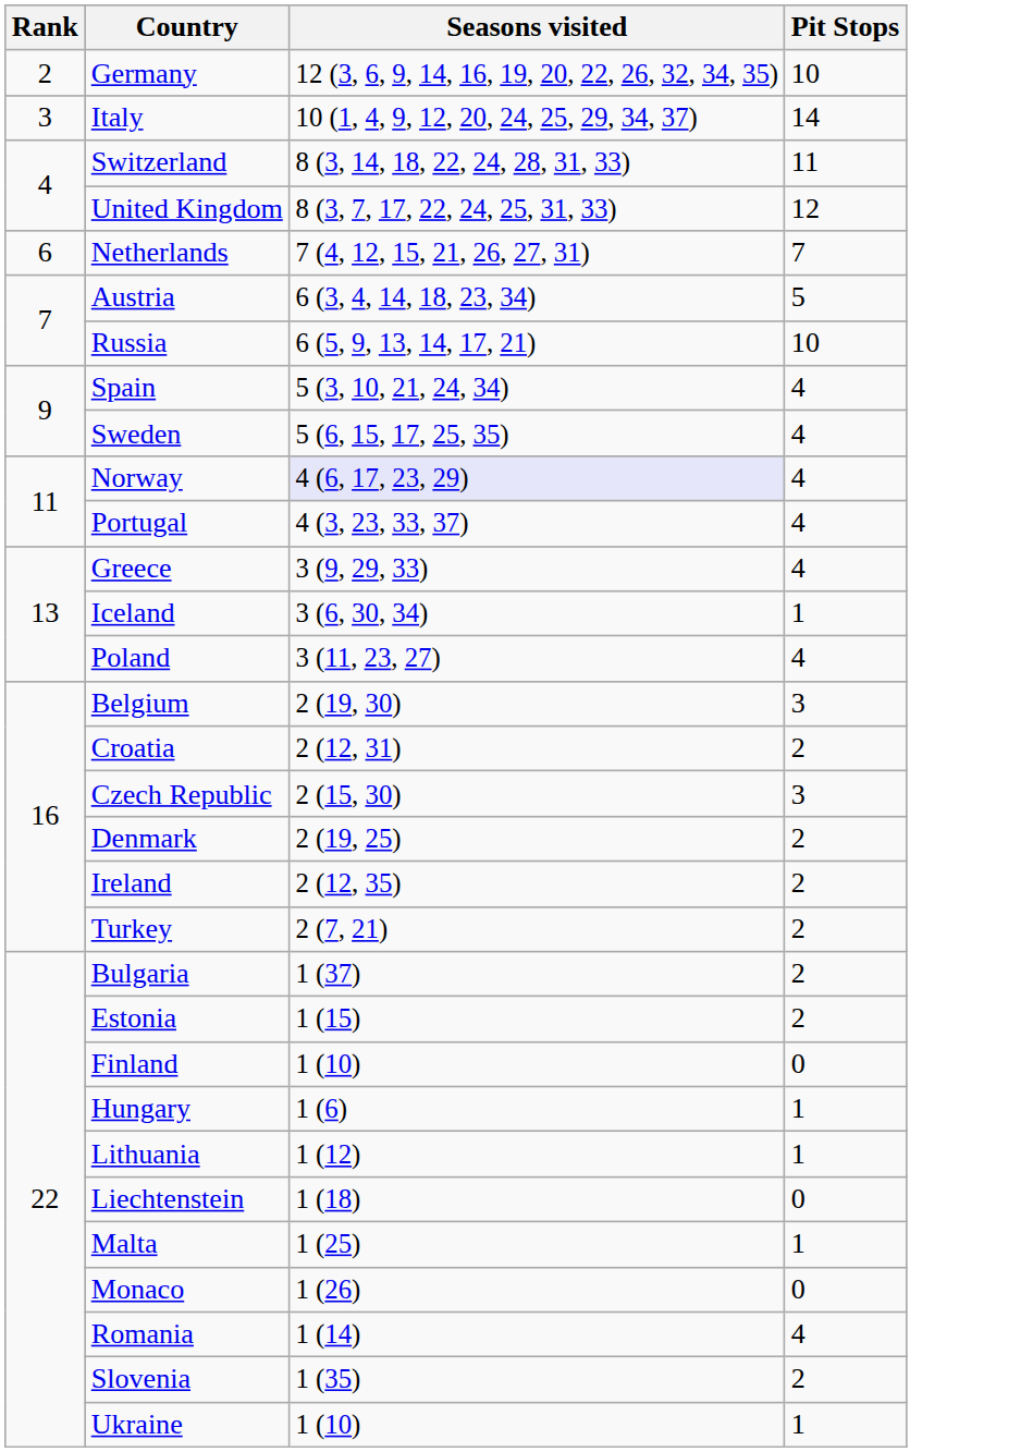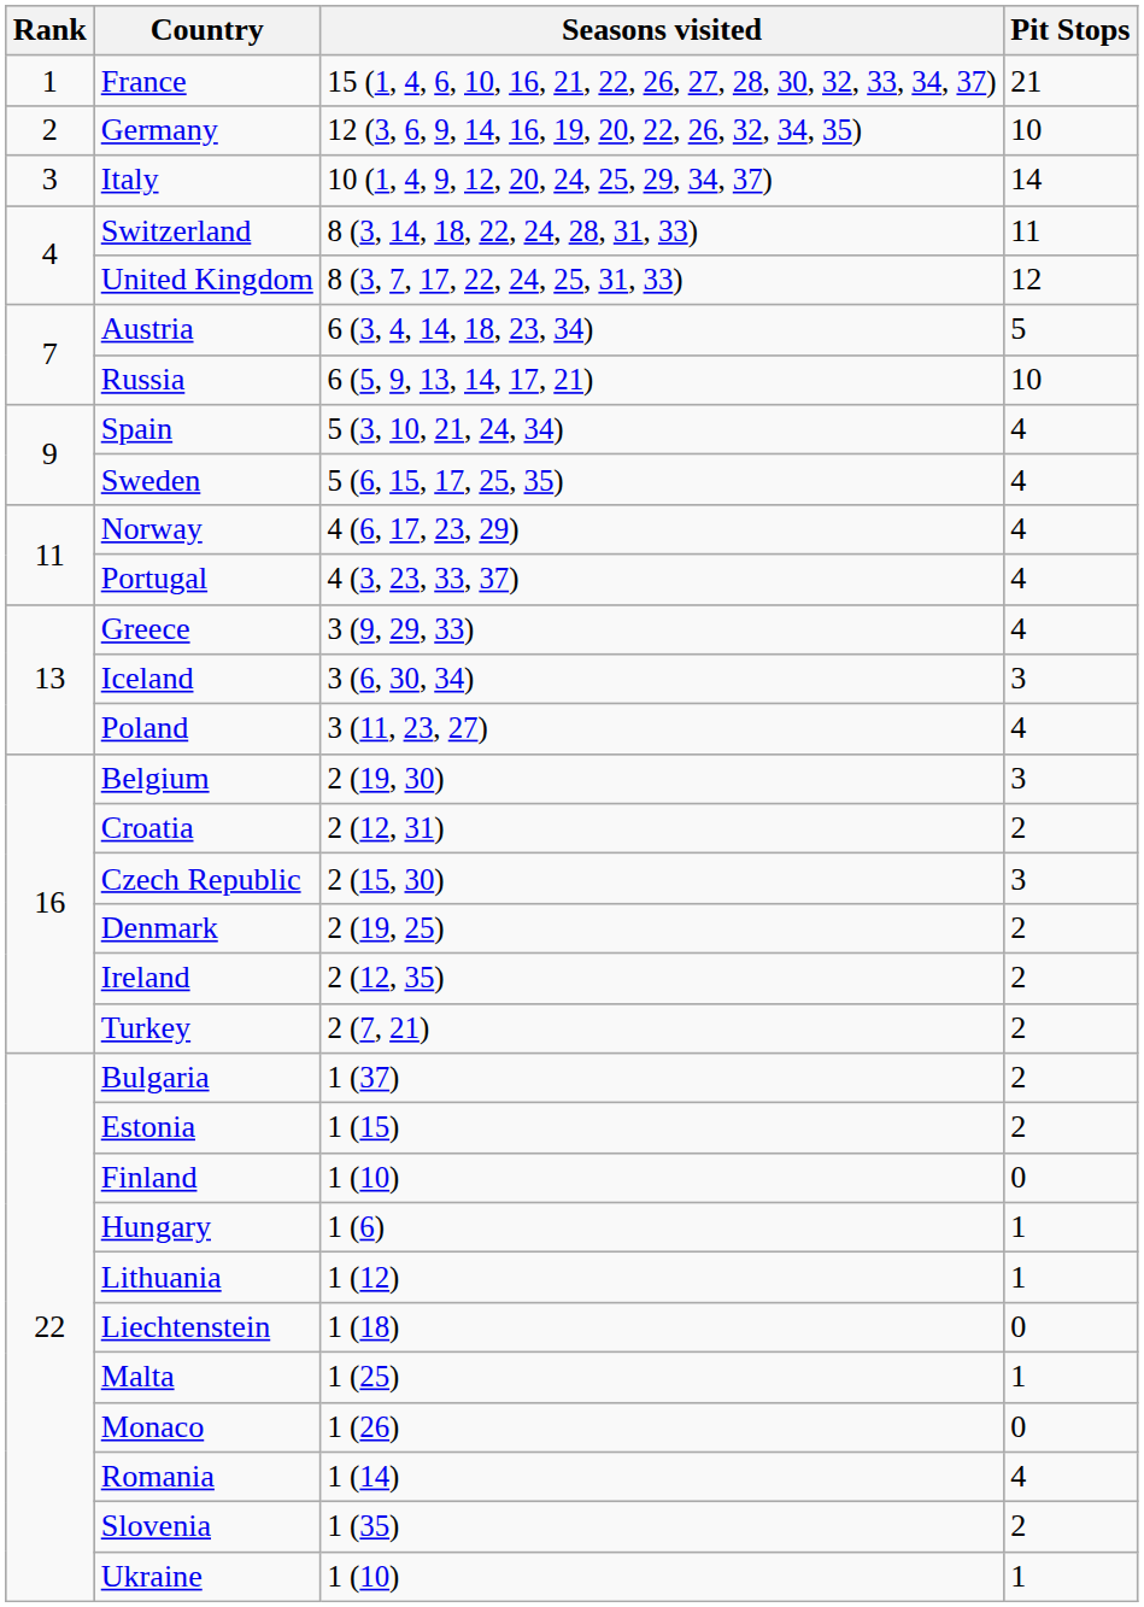 <table class="wikitable">
 <tr>
 <th>Rank</th>
 <th>Country</th>
 <th>Seasons visited</th>
 <th>Pit Stops</th>
+</tr>
+<tr>
+<td style="text-align:center">1</td>
+<td><a href='#'>France</a></td>
+<td style="font-size:95%">15 (<a href='#'>1</a>, <a href='#'>4</a>, <a href='#'>6</a>, <a href='#'>10</a>, <a href='#'>16</a>, <a href='#'>21</a>, <a href='#'>22</a>, <a href='#'>26</a>, <a href='#'>27</a>, <a href='#'>28</a>, <a href='#'>30</a>, <a href='#'>32</a>, <a href='#'>33</a>, <a href='#'>34</a>, <a href='#'>37</a>)</td>
+<td>21</td>
 </tr>
 <tr>
 <td style="text-align:center">2</td>
 <td><a href='#'>Germany</a></td>
 <td style="font-size:95%">12 (<a href='#'>3</a>, <a href='#'>6</a>, <a href='#'>9</a>, <a href='#'>14</a>, <a href='#'>16</a>, <a href='#'>19</a>, <a href='#'>20</a>, <a href='#'>22</a>, <a href='#'>26</a>, <a href='#'>32</a>, <a href='#'>34</a>, <a href='#'>35</a>)</td>
 <td>10</td>
 </tr>
 <tr>
 <td style="text-align:center">3</td>
 <td><a href='#'>Italy</a></td>
 <td style="font-size:95%">10 (<a href='#'>1</a>, <a href='#'>4</a>, <a href='#'>9</a>, <a href='#'>12</a>, <a href='#'>20</a>, <a href='#'>24</a>, <a href='#'>25</a>, <a href='#'>29</a>, <a href='#'>34</a>, <a href='#'>37</a>)</td>
 <td>14</td>
 </tr>
 <tr>
 <td rowspan="2" style="text-align:center">4</td>
 <td><a href='#'>Switzerland</a></td>
 <td style="font-size:95%">8 (<a href='#'>3</a>, <a href='#'>14</a>, <a href='#'>18</a>, <a href='#'>22</a>, <a href='#'>24</a>, <a href='#'>28</a>, <a href='#'>31</a>, <a href='#'>33</a>)</td>
 <td>11</td>
 </tr>
 <tr>
 <td><a href='#'>United Kingdom</a></td>
 <td style="font-size:95%">8 (<a href='#'>3</a>, <a href='#'>7</a>, <a href='#'>17</a>, <a href='#'>22</a>, <a href='#'>24</a>, <a href='#'>25</a>, <a href='#'>31</a>, <a href='#'>33</a>)</td>
 <td>12</td>
-</tr>
-<tr>
-<td style="text-align:center;">6</td>
-<td><a href='#'>Netherlands</a></td>
-<td style="font-size:95%">7 (<a href='#'>4</a>, <a href='#'>12</a>, <a href='#'>15</a>, <a href='#'>21</a>, <a href='#'>26</a>, <a href='#'>27</a>, <a href='#'>31</a>)</td>
-<td>7</td>
 </tr>
 <tr>
 <td rowspan="2" style="text-align:center;">7</td>
 <td><a href='#'>Austria</a></td>
 <td style="font-size:95%">6 (<a href='#'>3</a>, <a href='#'>4</a>, <a href='#'>14</a>, <a href='#'>18</a>, <a href='#'>23</a>, <a href='#'>34</a>)</td>
 <td>5</td>
 </tr>
 <tr>
 <td><a href='#'>Russia</a></td>
 <td style="font-size:95%">6 (<a href='#'>5</a>, <a href='#'>9</a>, <a href='#'>13</a>, <a href='#'>14</a>, <a href='#'>17</a>, <a href='#'>21</a>)</td>
 <td>10</td>
 </tr>
 <tr>
 <td rowspan="2" style="text-align:center;">9</td>
 <td><a href='#'>Spain</a></td>
 <td style="font-size:95%">5 (<a href='#'>3</a>, <a href='#'>10</a>, <a href='#'>21</a>, <a href='#'>24</a>, <a href='#'>34</a>)</td>
 <td>4</td>
 </tr>
 <tr>
 <td><a href='#'>Sweden</a></td>
 <td style="font-size:95%">5 (<a href='#'>6</a>, <a href='#'>15</a>, <a href='#'>17</a>, <a href='#'>25</a>, <a href='#'>35</a>)</td>
 <td>4</td>
 </tr>
 <tr>
 <td rowspan="2" style="text-align:center;">11</td>
 <td><a href='#'>Norway</a></td>
-<td style="background: lavender; font-size:95%">4 (<a href='#'>6</a>, <a href='#'>17</a>, <a href='#'>23</a>, <a href='#'>29</a>)</td>
+<td style="font-size:95%">4 (<a href='#'>6</a>, <a href='#'>17</a>, <a href='#'>23</a>, <a href='#'>29</a>)</td>
 <td>4</td>
 </tr>
 <tr>
 <td><a href='#'>Portugal</a></td>
 <td style="font-size:95%">4 (<a href='#'>3</a>, <a href='#'>23</a>, <a href='#'>33</a>, <a href='#'>37</a>)</td>
 <td>4</td>
 </tr>
 <tr>
 <td rowspan="3" style="text-align:center;">13</td>
 <td><a href='#'>Greece</a></td>
 <td style="font-size:95%">3 (<a href='#'>9</a>, <a href='#'>29</a>, <a href='#'>33</a>)</td>
 <td>4</td>
 </tr>
 <tr>
 <td><a href='#'>Iceland</a></td>
 <td style="font-size:95%">3 (<a href='#'>6</a>, <a href='#'>30</a>, <a href='#'>34</a>)</td>
-<td>1</td>
+<td>3</td>
 </tr>
 <tr>
 <td><a href='#'>Poland</a></td>
 <td style="font-size:95%">3 (<a href='#'>11</a>, <a href='#'>23</a>, <a href='#'>27</a>)</td>
 <td>4</td>
 </tr>
 <tr>
 <td rowspan="6" style="text-align:center;">16</td>
 <td><a href='#'>Belgium</a></td>
 <td style="font-size:95%">2 (<a href='#'>19</a>, <a href='#'>30</a>)</td>
 <td>3</td>
 </tr>
 <tr>
 <td><a href='#'>Croatia</a></td>
 <td style="font-size:95%">2 (<a href='#'>12</a>, <a href='#'>31</a>)</td>
 <td>2</td>
 </tr>
 <tr>
 <td><a href='#'>Czech Republic</a></td>
 <td style="font-size:95%">2 (<a href='#'>15</a>, <a href='#'>30</a>)</td>
 <td>3</td>
 </tr>
 <tr>
 <td><a href='#'>Denmark</a></td>
 <td style="font-size:95%">2 (<a href='#'>19</a>, <a href='#'>25</a>)</td>
 <td>2</td>
 </tr>
 <tr>
 <td><a href='#'>Ireland</a></td>
 <td style="font-size:95%">2 (<a href='#'>12</a>, <a href='#'>35</a>)</td>
 <td>2</td>
 </tr>
 <tr>
 <td><a href='#'>Turkey</a></td>
 <td style="font-size:95%">2 (<a href='#'>7</a>, <a href='#'>21</a>)</td>
 <td>2</td>
 </tr>
 <tr>
 <td rowspan="11" style="text-align:center;">22</td>
 <td><a href='#'>Bulgaria</a></td>
 <td style="font-size:95%">1 (<a href='#'>37</a>)</td>
 <td>2</td>
 </tr>
 <tr>
 <td><a href='#'>Estonia</a></td>
 <td style="font-size:95%">1 (<a href='#'>15</a>)</td>
 <td>2</td>
 </tr>
 <tr>
 <td><a href='#'>Finland</a></td>
 <td style="font-size:95%">1 (<a href='#'>10</a>)</td>
 <td>0</td>
 </tr>
 <tr>
 <td><a href='#'>Hungary</a></td>
 <td style="font-size:95%">1 (<a href='#'>6</a>)</td>
 <td>1</td>
 </tr>
 <tr>
 <td><a href='#'>Lithuania</a></td>
 <td style="font-size:95%">1 (<a href='#'>12</a>)</td>
 <td>1</td>
 </tr>
 <tr>
 <td><a href='#'>Liechtenstein</a></td>
 <td style="font-size:95%">1 (<a href='#'>18</a>)</td>
 <td>0</td>
 </tr>
 <tr>
 <td><a href='#'>Malta</a></td>
 <td style="font-size:95%">1 (<a href='#'>25</a>)</td>
 <td>1</td>
 </tr>
 <tr>
 <td><a href='#'>Monaco</a></td>
 <td style="font-size:95%">1 (<a href='#'>26</a>)</td>
 <td>0</td>
 </tr>
 <tr>
 <td><a href='#'>Romania</a></td>
 <td style="font-size:95%">1 (<a href='#'>14</a>)</td>
 <td>4</td>
 </tr>
 <tr>
 <td><a href='#'>Slovenia</a></td>
 <td style="font-size:95%">1 (<a href='#'>35</a>)</td>
 <td>2</td>
 </tr>
 <tr>
 <td><a href='#'>Ukraine</a></td>
 <td style="font-size:95%">1 (<a href='#'>10</a>)</td>
 <td>1</td>
 </tr>
 </table>
